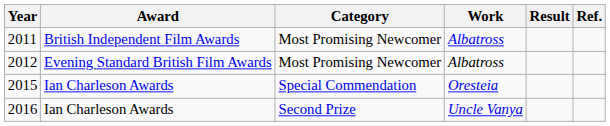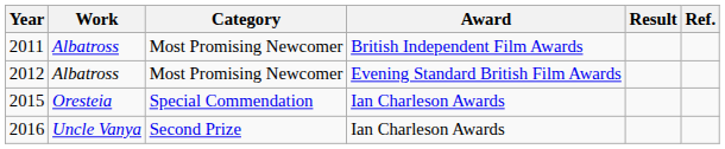 <table class="wikitable">
 <tr>
 <th>Year</th>
+<th>Work</th>
+<th>Category</th>
 <th>Award</th>
-<th>Category</th>
-<th>Work</th>
 <th>Result</th>
 <th>Ref.</th>
 </tr>
 <tr>
 <td>2011</td>
+<td><em><a href='#'>Albatross</a></em></td>
+<td>Most Promising Newcomer</td>
 <td><a href='#'>British Independent Film Awards</a></td>
-<td>Most Promising Newcomer</td>
-<td><em><a href='#'>Albatross</a></em></td>
 <td></td>
 <td style = "text-align: center;"></td>
 </tr>
 <tr>
 <td>2012</td>
+<td><em>Albatross</em></td>
+<td>Most Promising Newcomer</td>
 <td><a href='#'>Evening Standard British Film Awards</a></td>
-<td>Most Promising Newcomer</td>
-<td><em>Albatross</em></td>
 <td></td>
 <td style = "text-align: center;"></td>
 </tr>
 <tr>
 <td>2015</td>
+<td><em><a href='#'>Oresteia</a></em></td>
+<td><a href='#'>Special Commendation</a></td>
 <td><a href='#'>Ian Charleson Awards</a></td>
-<td><a href='#'>Special Commendation</a></td>
-<td><em><a href='#'>Oresteia</a></em></td>
 <td></td>
 <td></td>
 </tr>
 <tr>
 <td>2016</td>
+<td><em><a href='#'>Uncle Vanya</a></em></td>
+<td><a href='#'>Second Prize</a></td>
 <td>Ian Charleson Awards</td>
-<td><a href='#'>Second Prize</a></td>
-<td><em><a href='#'>Uncle Vanya</a></em></td>
 <td></td>
 <td style = "text-align: center;"></td>
 </tr>
 </table>
